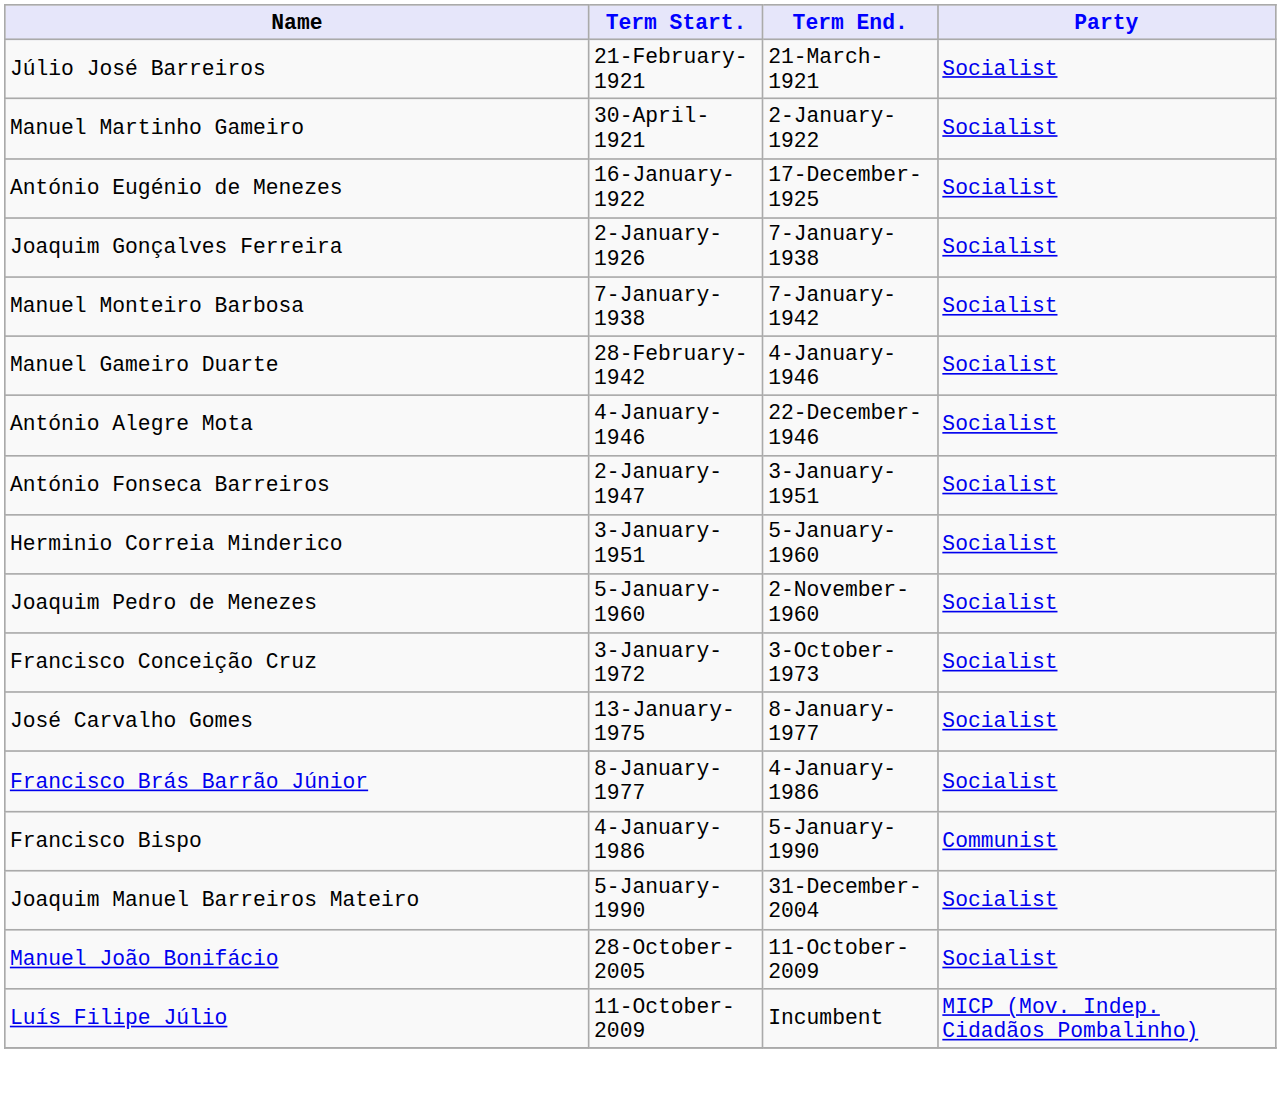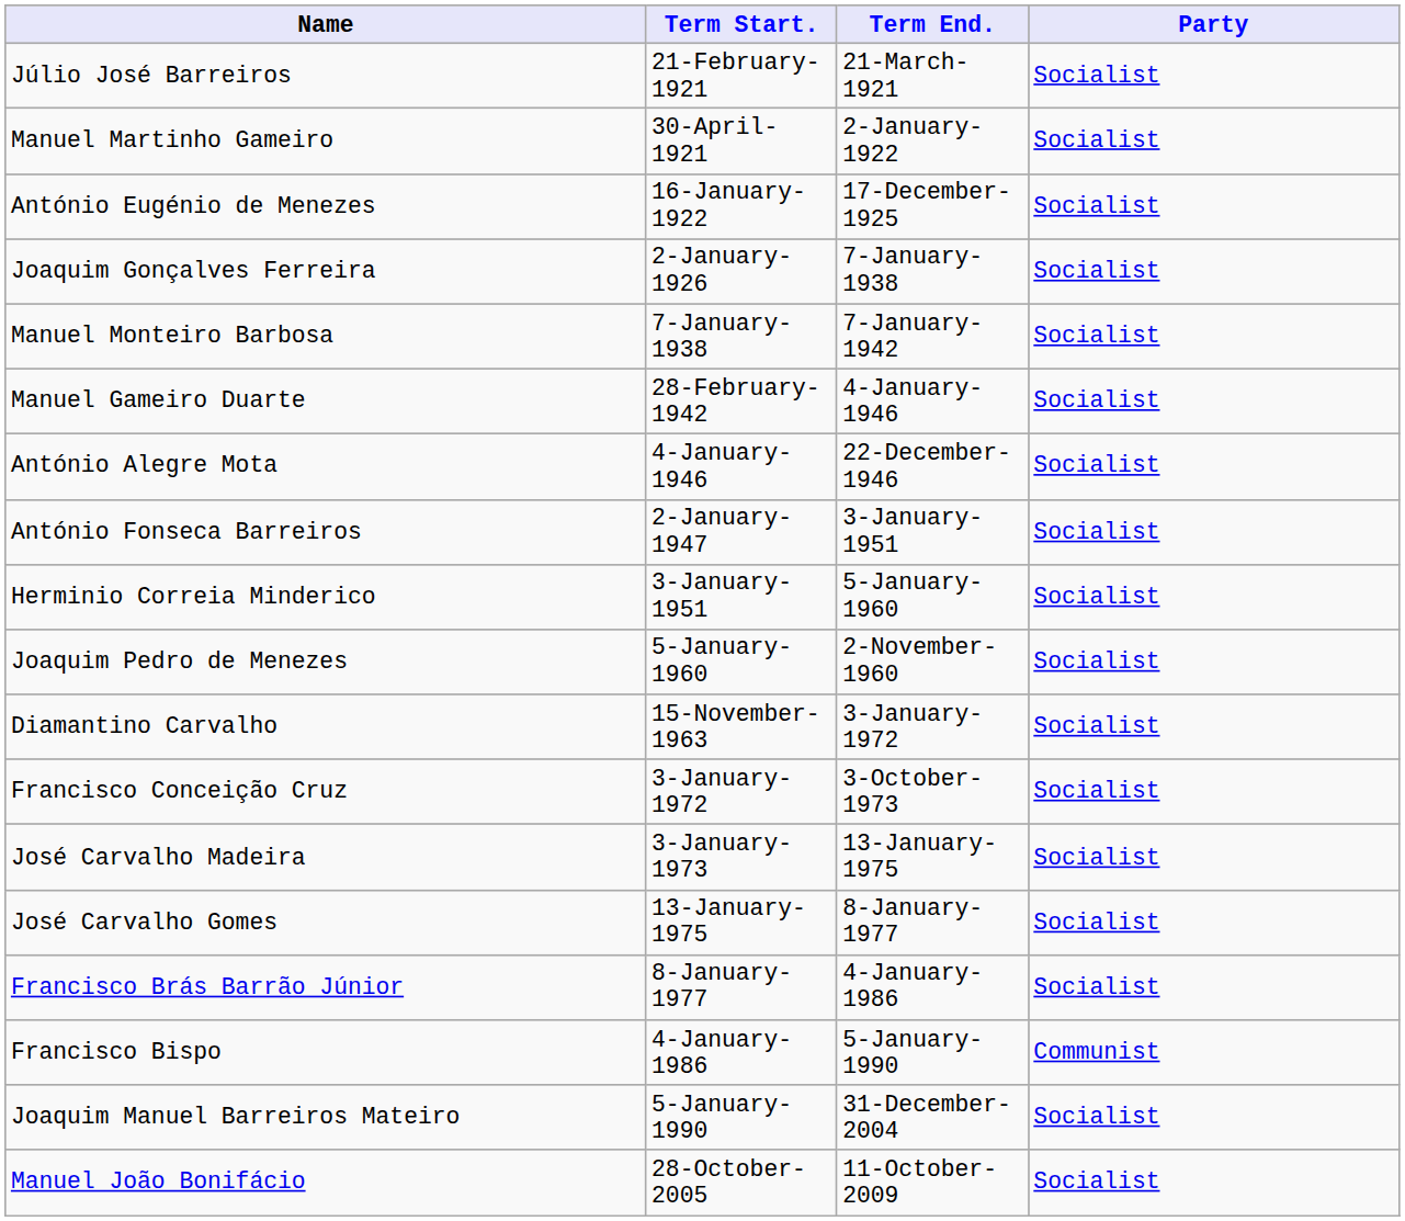 <table class="wikitable" border="2" style="background:#" align="top" class=sortable>
 <tr>
 <th width="350 px" style="background:Lavender; color:black">Name</th>
 <th width="100 px" style="background:Lavender; color:blue">Term Start.</th>
 <th width="100 px" style="background:Lavender; color:blue">Term End.</th>
 <th width="200 px" style="background:Lavender; color:blue">Party</th>
 </tr>
 <tr>
 <td>Júlio José Barreiros</td>
 <td>21-February-1921</td>
 <td>21-March-1921</td>
 <td><a href='#'>Socialist</a></td>
 </tr>
 <tr>
 <td>Manuel Martinho Gameiro</td>
 <td>30-April-1921</td>
 <td>2-January-1922</td>
 <td><a href='#'>Socialist</a></td>
 </tr>
 <tr>
 <td>António Eugénio de Menezes</td>
 <td>16-January-1922</td>
 <td>17-December-1925</td>
 <td><a href='#'>Socialist</a></td>
 </tr>
 <tr>
 <td>Joaquim Gonçalves Ferreira</td>
 <td>2-January-1926</td>
 <td>7-January-1938</td>
 <td><a href='#'>Socialist</a></td>
 </tr>
 <tr>
 <td>Manuel Monteiro Barbosa</td>
 <td>7-January-1938</td>
 <td>7-January-1942</td>
 <td><a href='#'>Socialist</a></td>
 </tr>
 <tr>
 <td>Manuel Gameiro Duarte</td>
 <td>28-February-1942</td>
 <td>4-January-1946</td>
 <td><a href='#'>Socialist</a></td>
 </tr>
 <tr>
 <td>António Alegre Mota</td>
 <td>4-January-1946</td>
 <td>22-December-1946</td>
 <td><a href='#'>Socialist</a></td>
 </tr>
 <tr>
 <td>António Fonseca Barreiros</td>
 <td>2-January-1947</td>
 <td>3-January-1951</td>
 <td><a href='#'>Socialist</a></td>
 </tr>
 <tr>
 <td>Herminio Correia Minderico</td>
 <td>3-January-1951</td>
 <td>5-January-1960</td>
 <td><a href='#'>Socialist</a></td>
 </tr>
 <tr>
 <td>Joaquim Pedro de Menezes</td>
 <td>5-January-1960</td>
 <td>2-November-1960</td>
 <td><a href='#'>Socialist</a></td>
 </tr>
 <tr>
+<td>Diamantino Carvalho</td>
+<td>15-November-1963</td>
+<td>3-January-1972</td>
+<td><a href='#'>Socialist</a></td>
+</tr>
+<tr>
 <td>Francisco Conceição Cruz</td>
 <td>3-January-1972</td>
 <td>3-October-1973</td>
+<td><a href='#'>Socialist</a></td>
+</tr>
+<tr>
+<td>José Carvalho Madeira</td>
+<td>3-January-1973</td>
+<td>13-January-1975</td>
 <td><a href='#'>Socialist</a></td>
 </tr>
 <tr>
 <td>José Carvalho Gomes</td>
 <td>13-January-1975</td>
 <td>8-January-1977</td>
 <td><a href='#'>Socialist</a></td>
 </tr>
 <tr>
 <td><a href='#'>Francisco Brás Barrão Júnior</a></td>
 <td>8-January-1977</td>
 <td>4-January-1986</td>
 <td><a href='#'>Socialist</a></td>
 </tr>
 <tr>
 <td>Francisco Bispo</td>
 <td>4-January-1986</td>
 <td>5-January-1990</td>
 <td><a href='#'>Communist</a></td>
 </tr>
 <tr>
 <td>Joaquim Manuel Barreiros Mateiro</td>
 <td>5-January-1990</td>
 <td>31-December-2004</td>
 <td><a href='#'>Socialist</a></td>
 </tr>
 <tr>
 <td><a href='#'>Manuel João Bonifácio</a></td>
 <td>28-October-2005</td>
 <td>11-October-2009</td>
 <td><a href='#'>Socialist</a></td>
 </tr>
 <tr>
-<td><a href='#'>Luís Filipe Júlio</a></td>
-<td>11-October-2009</td>
-<td>Incumbent</td>
-<td><a href='#'>MICP (Mov. Indep. Cidadãos Pombalinho)</a></td>
-</tr>
-<tr>
 </tr>
 </table>
